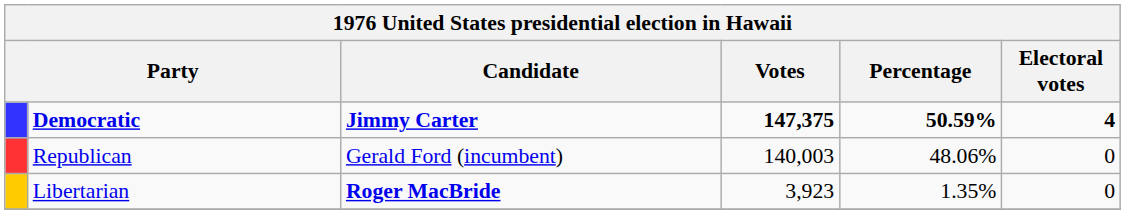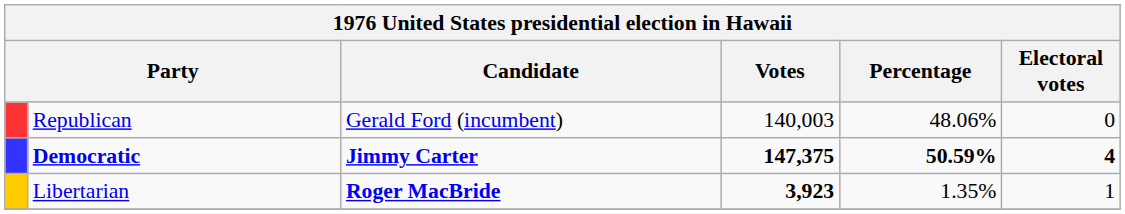 <table class="wikitable" style="font-size: 95%;">
 <tr>
 <th colspan="6">1976 United States presidential election in Hawaii</th>
 </tr>
 <tr>
 <th colspan="2" style="width: 15em">Party</th>
 <th style="width: 17em">Candidate</th>
 <th style="width: 5em">Votes</th>
 <th style="width: 7em">Percentage</th>
 <th style="width: 5em">Electoral votes</th>
 </tr>
 <tr>
+<th style="background:#f33; width:3px;"></th>
+<td style="width: 130px"><a href='#'>Republican</a></td>
+<td><a href='#'>Gerald Ford</a> (<a href='#'>incumbent</a>)</td>
+<td style="text-align:right;">140,003</td>
+<td style="text-align:right;">48.06%</td>
+<td style="text-align:right;">0</td>
+</tr>
+<tr>
 <th style="background:#33f; width:3px;"></th>
 <td style="width: 130px"><strong><a href='#'>Democratic</a></strong></td>
 <td><strong><a href='#'>Jimmy Carter</a></strong></td>
 <td style="text-align:right;"><strong>147,375</strong></td>
 <td style="text-align:right;"><strong>50.59%</strong></td>
 <td style="text-align:right;"><strong>4</strong></td>
 </tr>
 <tr>
-<th style="background:#f33; width:3px;"></th>
-<td style="width: 130px"><a href='#'>Republican</a></td>
-<td><a href='#'>Gerald Ford</a> (<a href='#'>incumbent</a>)</td>
-<td style="text-align:right;">140,003</td>
-<td style="text-align:right;">48.06%</td>
-<td style="text-align:right;">0</td>
-</tr>
-<tr>
 <th style="background:#FFCC00; width:3px;"></th>
 <td style="width: 130px"><a href='#'>Libertarian</a></td>
 <td><strong><a href='#'>Roger MacBride</a></strong></td>
-<td style="text-align:right;">3,923</td>
+<td style="text-align:right;"><strong>3,923</strong></td>
 <td style="text-align:right;">1.35%</td>
-<td style="text-align:right;">0</td>
+<td style="text-align:right;">1</td>
 </tr>
 <tr>
 </tr>
 </table>
